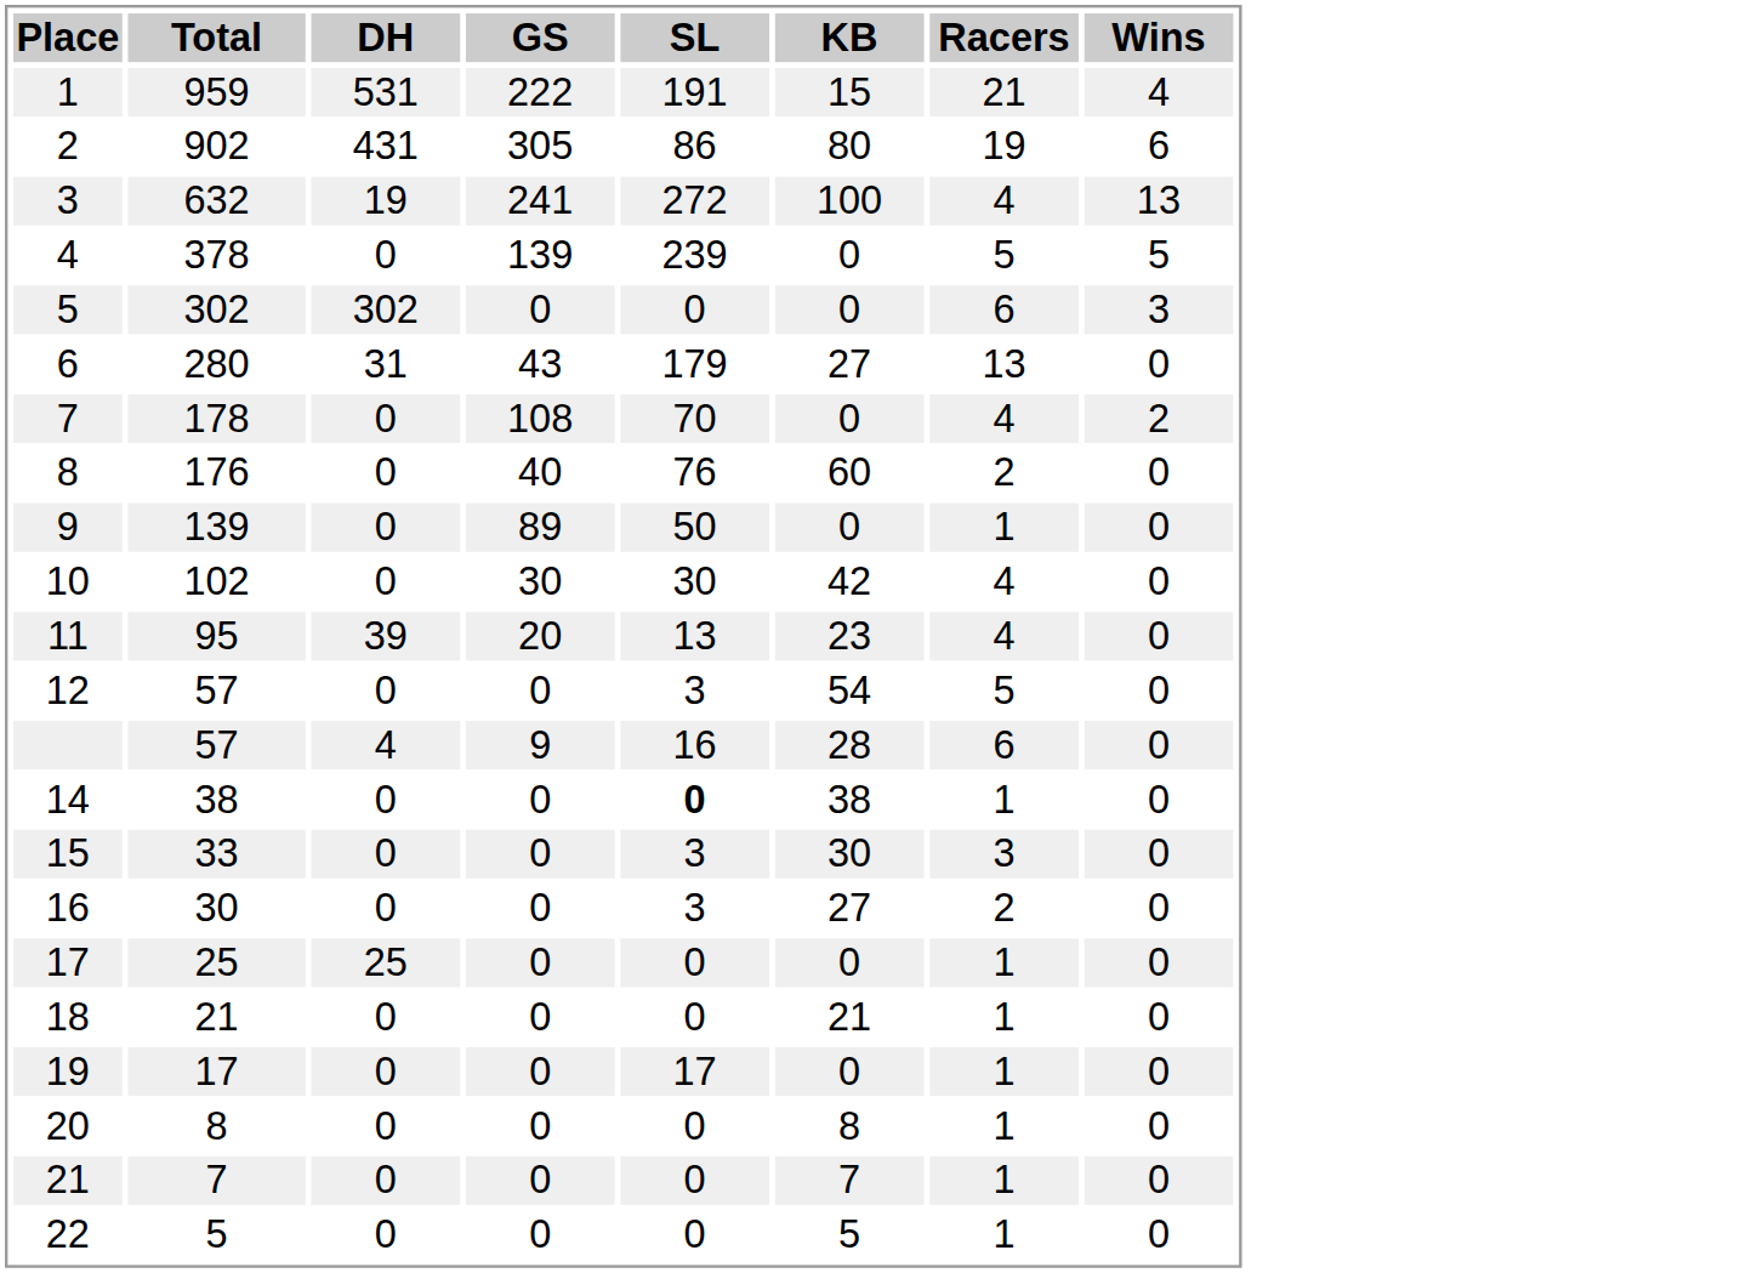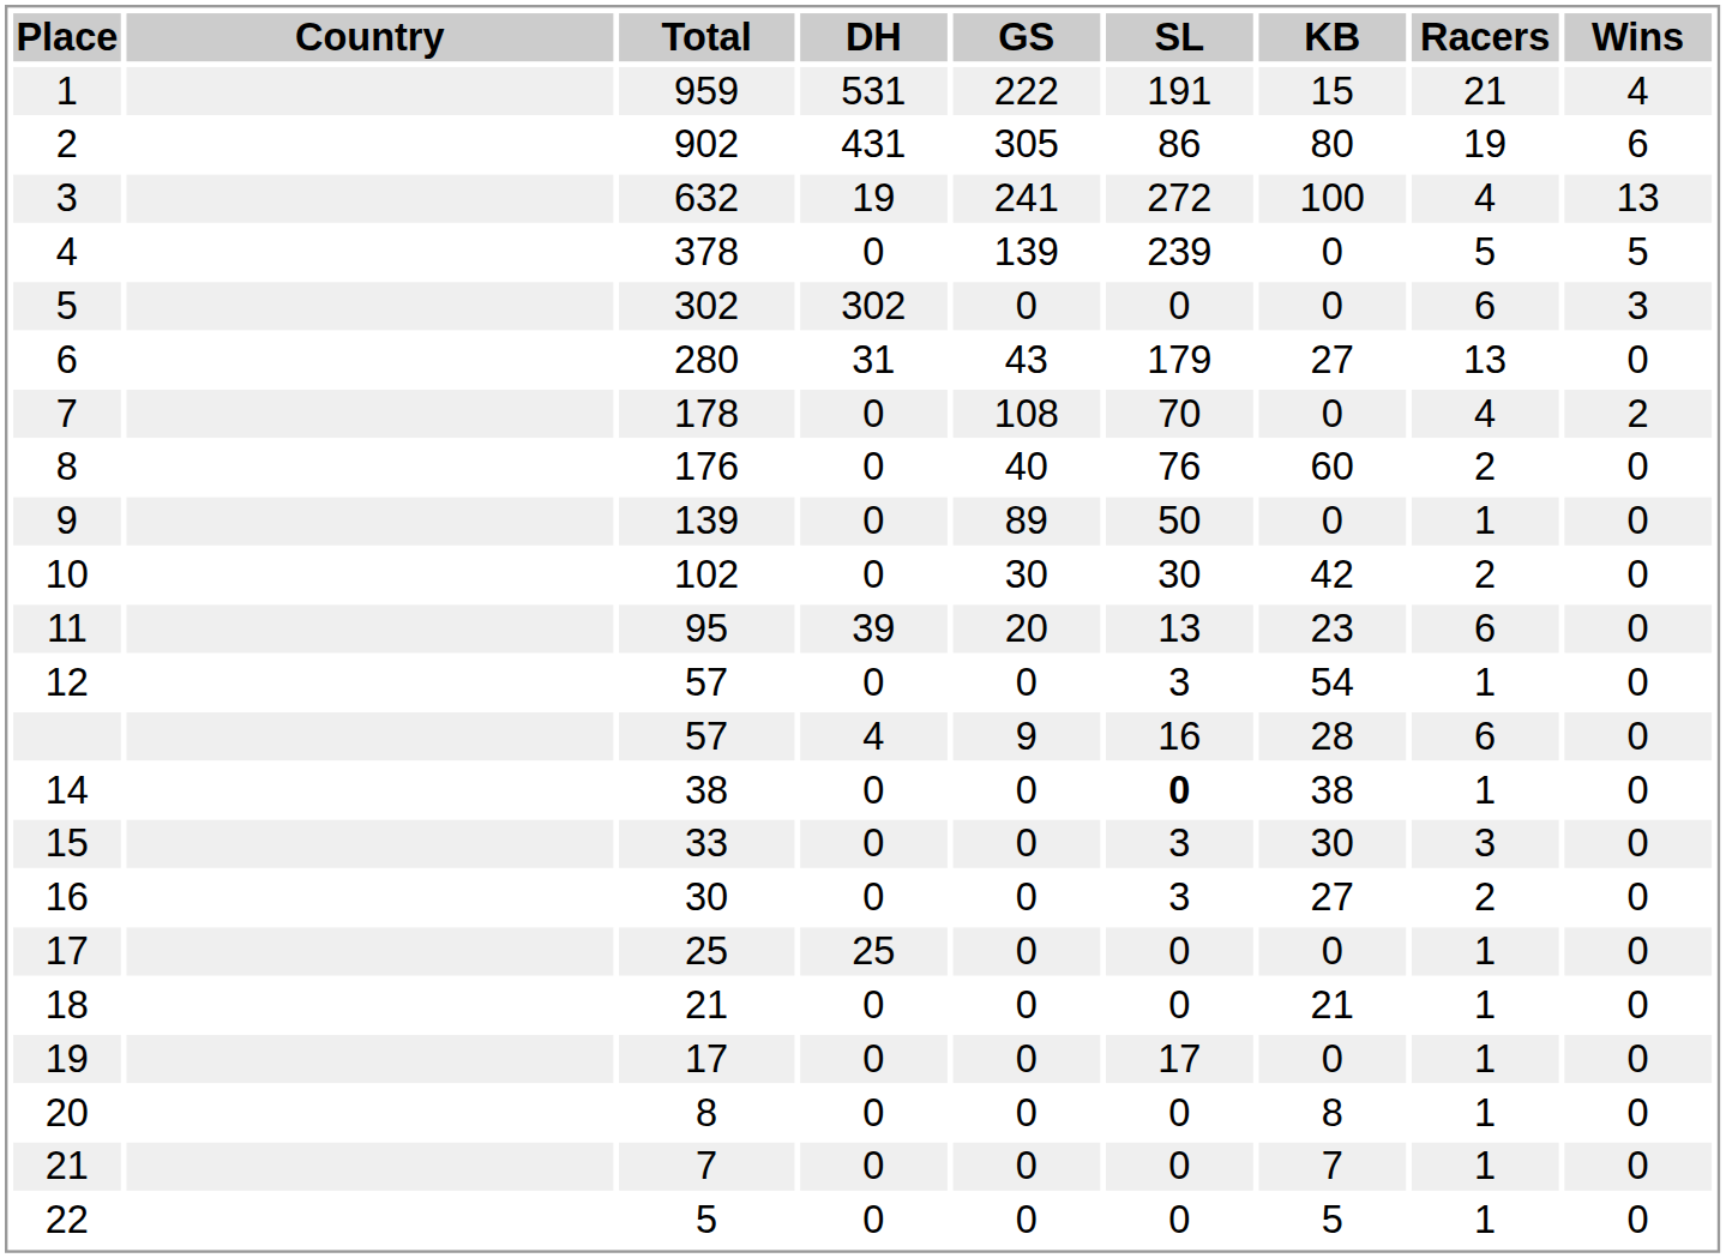 <table border="0" style="border: 1px solid #999; background-color:#FFFFFF; text-align:center; font-size:86%; line-height:15px;">
 <tr align="center" bgcolor="#CCCCCC">
 <th width=35>Place</th>
+<th width=170>Country</th>
 <th width=60>Total</th>
 <th width=50>DH</th>
 <th width=50>GS</th>
 <th width=50>SL</th>
 <th width=50>KB</th>
 <th width=50>Racers</th>
 <th width=50>Wins</th>
 </tr>
 <tr bgcolor="#EFEFEF">
 <td>1</td>
+<td align="left"></td>
 <td>959</td>
 <td>531</td>
 <td>222</td>
 <td>191</td>
 <td>15</td>
 <td>21</td>
 <td>4</td>
 </tr>
 <tr>
 <td>2</td>
+<td align="left"></td>
 <td>902</td>
 <td>431</td>
 <td>305</td>
 <td>86</td>
 <td>80</td>
 <td>19</td>
 <td>6</td>
 </tr>
 <tr bgcolor="#EFEFEF">
 <td>3</td>
+<td align="left"></td>
 <td>632</td>
 <td>19</td>
 <td>241</td>
 <td>272</td>
 <td>100</td>
 <td>4</td>
 <td>13</td>
 </tr>
 <tr>
 <td>4</td>
+<td align="left"></td>
 <td>378</td>
 <td>0</td>
 <td>139</td>
 <td>239</td>
 <td>0</td>
 <td>5</td>
 <td>5</td>
 </tr>
 <tr bgcolor="#EFEFEF">
 <td>5</td>
+<td align="left"></td>
 <td>302</td>
 <td>302</td>
 <td>0</td>
 <td>0</td>
 <td>0</td>
 <td>6</td>
 <td>3</td>
 </tr>
 <tr>
 <td>6</td>
+<td align="left"></td>
 <td>280</td>
 <td>31</td>
 <td>43</td>
 <td>179</td>
 <td>27</td>
 <td>13</td>
 <td>0</td>
 </tr>
 <tr bgcolor="#EFEFEF">
 <td>7</td>
+<td align="left"></td>
 <td>178</td>
 <td>0</td>
 <td>108</td>
 <td>70</td>
 <td>0</td>
 <td>4</td>
 <td>2</td>
 </tr>
 <tr>
 <td>8</td>
+<td align="left"></td>
 <td>176</td>
 <td>0</td>
 <td>40</td>
 <td>76</td>
 <td>60</td>
 <td>2</td>
 <td>0</td>
 </tr>
 <tr bgcolor="#EFEFEF">
 <td>9</td>
+<td align="left"></td>
 <td>139</td>
 <td>0</td>
 <td>89</td>
 <td>50</td>
 <td>0</td>
 <td>1</td>
 <td>0</td>
 </tr>
 <tr>
 <td>10</td>
+<td align="left"></td>
 <td>102</td>
 <td>0</td>
 <td>30</td>
 <td>30</td>
 <td>42</td>
-<td>4</td>
+<td>2</td>
 <td>0</td>
 </tr>
 <tr bgcolor="#EFEFEF">
 <td>11</td>
+<td align="left"></td>
 <td>95</td>
 <td>39</td>
 <td>20</td>
 <td>13</td>
 <td>23</td>
-<td>4</td>
+<td>6</td>
 <td>0</td>
 </tr>
 <tr>
 <td>12</td>
+<td align="left"></td>
 <td>57</td>
 <td>0</td>
 <td>0</td>
 <td>3</td>
 <td>54</td>
-<td>5</td>
+<td>1</td>
 <td>0</td>
 </tr>
 <tr bgcolor="#EFEFEF">
 <td></td>
+<td align="left"></td>
 <td>57</td>
 <td>4</td>
 <td>9</td>
 <td>16</td>
 <td>28</td>
 <td>6</td>
 <td>0</td>
 </tr>
 <tr>
 <td>14</td>
+<td align="left"></td>
 <td>38</td>
 <td>0</td>
 <td>0</td>
 <td><strong>0</strong></td>
 <td>38</td>
 <td>1</td>
 <td>0</td>
 </tr>
 <tr bgcolor="#EFEFEF">
 <td>15</td>
+<td align="left"></td>
 <td>33</td>
 <td>0</td>
 <td>0</td>
 <td>3</td>
 <td>30</td>
 <td>3</td>
 <td>0</td>
 </tr>
 <tr>
 <td>16</td>
+<td align="left"></td>
 <td>30</td>
 <td>0</td>
 <td>0</td>
 <td>3</td>
 <td>27</td>
 <td>2</td>
 <td>0</td>
 </tr>
 <tr bgcolor="#EFEFEF">
 <td>17</td>
+<td align="left"></td>
 <td>25</td>
 <td>25</td>
 <td>0</td>
 <td>0</td>
 <td>0</td>
 <td>1</td>
 <td>0</td>
 </tr>
 <tr>
 <td>18</td>
+<td align="left"></td>
 <td>21</td>
 <td>0</td>
 <td>0</td>
 <td>0</td>
 <td>21</td>
 <td>1</td>
 <td>0</td>
 </tr>
 <tr bgcolor="#EFEFEF">
 <td>19</td>
+<td align="left"></td>
 <td>17</td>
 <td>0</td>
 <td>0</td>
 <td>17</td>
 <td>0</td>
 <td>1</td>
 <td>0</td>
 </tr>
 <tr>
 <td>20</td>
+<td align="left"></td>
 <td>8</td>
 <td>0</td>
 <td>0</td>
 <td>0</td>
 <td>8</td>
 <td>1</td>
 <td>0</td>
 </tr>
 <tr bgcolor="#EFEFEF">
 <td>21</td>
+<td align="left"></td>
 <td>7</td>
 <td>0</td>
 <td>0</td>
 <td>0</td>
 <td>7</td>
 <td>1</td>
 <td>0</td>
 </tr>
 <tr>
 <td>22</td>
+<td align="left"></td>
 <td>5</td>
 <td>0</td>
 <td>0</td>
 <td>0</td>
 <td>5</td>
 <td>1</td>
 <td>0</td>
 </tr>
 </table>
